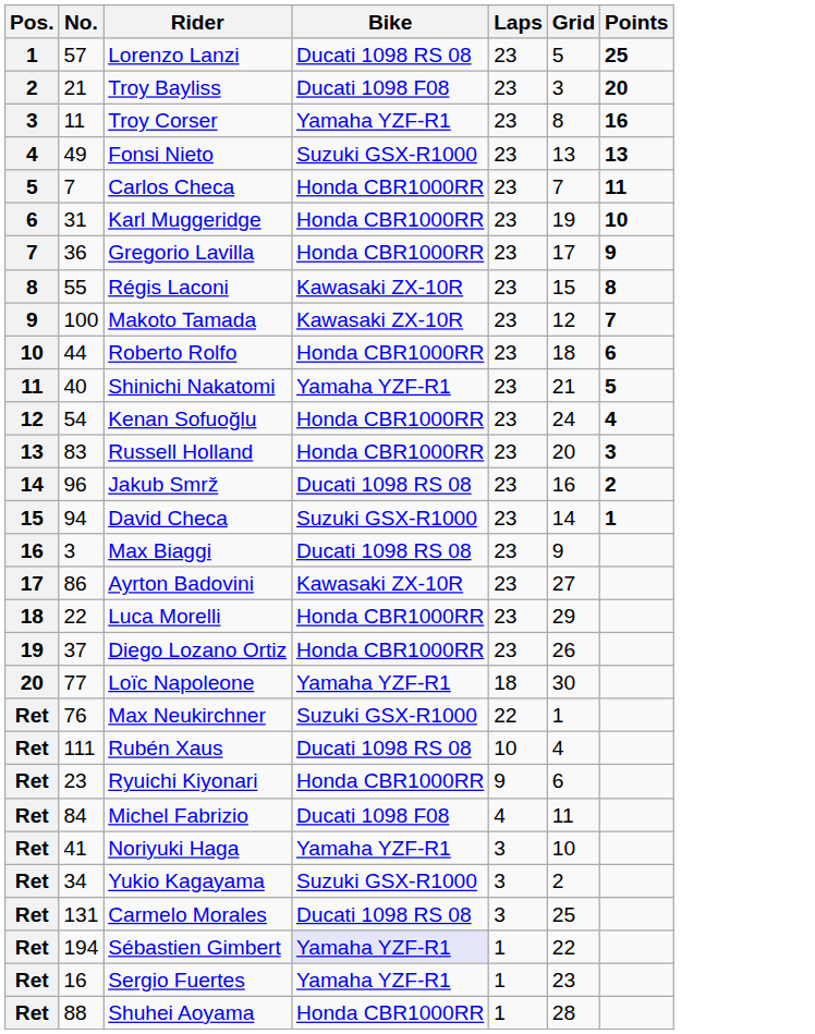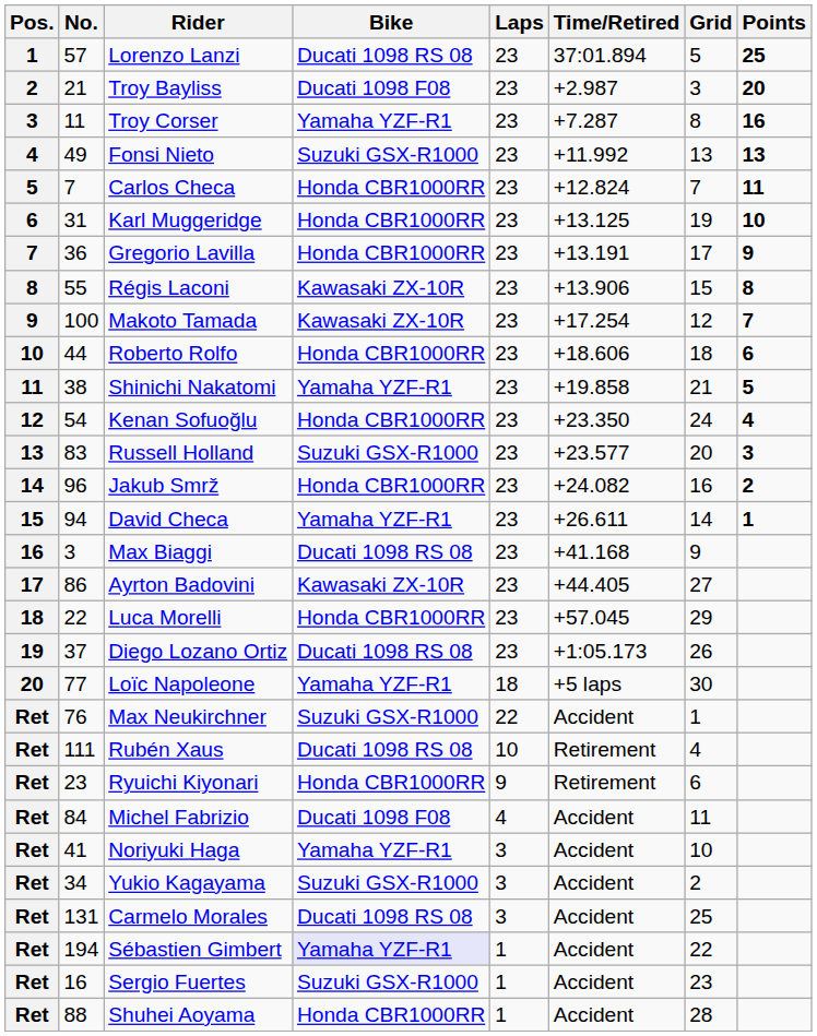 <table class="wikitable" style="font-size: 95%;">
 <tr>
 <th>Pos.</th>
 <th>No.</th>
 <th>Rider</th>
 <th>Bike</th>
 <th>Laps</th>
+<th>Time/Retired</th>
 <th>Grid</th>
 <th>Points</th>
 </tr>
 <tr>
 <th>1</th>
 <td>57</td>
 <td> <a href='#'>Lorenzo Lanzi</a></td>
 <td><a href='#'>Ducati 1098 RS 08</a></td>
 <td>23</td>
+<td>37:01.894</td>
 <td>5</td>
 <td><strong>25</strong></td>
 </tr>
 <tr>
 <th>2</th>
 <td>21</td>
 <td> <a href='#'>Troy Bayliss</a></td>
 <td><a href='#'>Ducati 1098 F08</a></td>
 <td>23</td>
+<td>+2.987</td>
 <td>3</td>
 <td><strong>20</strong></td>
 </tr>
 <tr>
 <th>3</th>
 <td>11</td>
 <td> <a href='#'>Troy Corser</a></td>
 <td><a href='#'>Yamaha YZF-R1</a></td>
 <td>23</td>
+<td>+7.287</td>
 <td>8</td>
 <td><strong>16</strong></td>
 </tr>
 <tr>
 <th>4</th>
 <td>49</td>
 <td> <a href='#'>Fonsi Nieto</a></td>
 <td><a href='#'>Suzuki GSX-R1000</a></td>
 <td>23</td>
+<td>+11.992</td>
 <td>13</td>
 <td><strong>13</strong></td>
 </tr>
 <tr>
 <th>5</th>
 <td>7</td>
 <td> <a href='#'>Carlos Checa</a></td>
 <td><a href='#'>Honda CBR1000RR</a></td>
 <td>23</td>
+<td>+12.824</td>
 <td>7</td>
 <td><strong>11</strong></td>
 </tr>
 <tr>
 <th>6</th>
 <td>31</td>
 <td> <a href='#'>Karl Muggeridge</a></td>
 <td><a href='#'>Honda CBR1000RR</a></td>
 <td>23</td>
+<td>+13.125</td>
 <td>19</td>
 <td><strong>10</strong></td>
 </tr>
 <tr>
 <th>7</th>
 <td>36</td>
 <td> <a href='#'>Gregorio Lavilla</a></td>
 <td><a href='#'>Honda CBR1000RR</a></td>
 <td>23</td>
+<td>+13.191</td>
 <td>17</td>
 <td><strong>9</strong></td>
 </tr>
 <tr>
 <th>8</th>
 <td>55</td>
 <td> <a href='#'>Régis Laconi</a></td>
 <td><a href='#'>Kawasaki ZX-10R</a></td>
 <td>23</td>
+<td>+13.906</td>
 <td>15</td>
 <td><strong>8</strong></td>
 </tr>
 <tr>
 <th>9</th>
 <td>100</td>
 <td> <a href='#'>Makoto Tamada</a></td>
 <td><a href='#'>Kawasaki ZX-10R</a></td>
 <td>23</td>
+<td>+17.254</td>
 <td>12</td>
 <td><strong>7</strong></td>
 </tr>
 <tr>
 <th>10</th>
 <td>44</td>
 <td> <a href='#'>Roberto Rolfo</a></td>
 <td><a href='#'>Honda CBR1000RR</a></td>
 <td>23</td>
+<td>+18.606</td>
 <td>18</td>
 <td><strong>6</strong></td>
 </tr>
 <tr>
 <th>11</th>
-<td>40</td>
+<td>38</td>
 <td> <a href='#'>Shinichi Nakatomi</a></td>
 <td><a href='#'>Yamaha YZF-R1</a></td>
 <td>23</td>
+<td>+19.858</td>
 <td>21</td>
 <td><strong>5</strong></td>
 </tr>
 <tr>
 <th>12</th>
 <td>54</td>
 <td> <a href='#'>Kenan Sofuoğlu</a></td>
 <td><a href='#'>Honda CBR1000RR</a></td>
 <td>23</td>
+<td>+23.350</td>
 <td>24</td>
 <td><strong>4</strong></td>
 </tr>
 <tr>
 <th>13</th>
 <td>83</td>
 <td> <a href='#'>Russell Holland</a></td>
-<td><a href='#'>Honda CBR1000RR</a></td>
+<td><a href='#'>Suzuki GSX-R1000</a></td>
 <td>23</td>
+<td>+23.577</td>
 <td>20</td>
 <td><strong>3</strong></td>
 </tr>
 <tr>
 <th>14</th>
 <td>96</td>
 <td> <a href='#'>Jakub Smrž</a></td>
-<td><a href='#'>Ducati 1098 RS 08</a></td>
+<td><a href='#'>Honda CBR1000RR</a></td>
 <td>23</td>
+<td>+24.082</td>
 <td>16</td>
 <td><strong>2</strong></td>
 </tr>
 <tr>
 <th>15</th>
 <td>94</td>
 <td> <a href='#'>David Checa</a></td>
-<td><a href='#'>Suzuki GSX-R1000</a></td>
+<td><a href='#'>Yamaha YZF-R1</a></td>
 <td>23</td>
+<td>+26.611</td>
 <td>14</td>
 <td><strong>1</strong></td>
 </tr>
 <tr>
 <th>16</th>
 <td>3</td>
 <td> <a href='#'>Max Biaggi</a></td>
 <td><a href='#'>Ducati 1098 RS 08</a></td>
 <td>23</td>
+<td>+41.168</td>
 <td>9</td>
 <td></td>
 </tr>
 <tr>
 <th>17</th>
 <td>86</td>
 <td> <a href='#'>Ayrton Badovini</a></td>
 <td><a href='#'>Kawasaki ZX-10R</a></td>
 <td>23</td>
+<td>+44.405</td>
 <td>27</td>
 <td></td>
 </tr>
 <tr>
 <th>18</th>
 <td>22</td>
 <td> <a href='#'>Luca Morelli</a></td>
 <td><a href='#'>Honda CBR1000RR</a></td>
 <td>23</td>
+<td>+57.045</td>
 <td>29</td>
 <td></td>
 </tr>
 <tr>
 <th>19</th>
 <td>37</td>
 <td> <a href='#'>Diego Lozano Ortiz</a></td>
-<td><a href='#'>Honda CBR1000RR</a></td>
+<td><a href='#'>Ducati 1098 RS 08</a></td>
 <td>23</td>
+<td>+1:05.173</td>
 <td>26</td>
 <td></td>
 </tr>
 <tr>
 <th>20</th>
 <td>77</td>
 <td> <a href='#'>Loïc Napoleone</a></td>
 <td><a href='#'>Yamaha YZF-R1</a></td>
 <td>18</td>
+<td>+5 laps</td>
 <td>30</td>
 <td></td>
 </tr>
 <tr>
 <th>Ret</th>
 <td>76</td>
 <td> <a href='#'>Max Neukirchner</a></td>
 <td><a href='#'>Suzuki GSX-R1000</a></td>
 <td>22</td>
+<td>Accident</td>
 <td>1</td>
 <td></td>
 </tr>
 <tr>
 <th>Ret</th>
 <td>111</td>
 <td> <a href='#'>Rubén Xaus</a></td>
 <td><a href='#'>Ducati 1098 RS 08</a></td>
 <td>10</td>
+<td>Retirement</td>
 <td>4</td>
 <td></td>
 </tr>
 <tr>
 <th>Ret</th>
 <td>23</td>
 <td> <a href='#'>Ryuichi Kiyonari</a></td>
 <td><a href='#'>Honda CBR1000RR</a></td>
 <td>9</td>
+<td>Retirement</td>
 <td>6</td>
 <td></td>
 </tr>
 <tr>
 <th>Ret</th>
 <td>84</td>
 <td> <a href='#'>Michel Fabrizio</a></td>
 <td><a href='#'>Ducati 1098 F08</a></td>
 <td>4</td>
+<td>Accident</td>
 <td>11</td>
 <td></td>
 </tr>
 <tr>
 <th>Ret</th>
 <td>41</td>
 <td> <a href='#'>Noriyuki Haga</a></td>
 <td><a href='#'>Yamaha YZF-R1</a></td>
 <td>3</td>
+<td>Accident</td>
 <td>10</td>
 <td></td>
 </tr>
 <tr>
 <th>Ret</th>
 <td>34</td>
 <td> <a href='#'>Yukio Kagayama</a></td>
 <td><a href='#'>Suzuki GSX-R1000</a></td>
 <td>3</td>
+<td>Accident</td>
 <td>2</td>
 <td></td>
 </tr>
 <tr>
 <th>Ret</th>
 <td>131</td>
 <td> <a href='#'>Carmelo Morales</a></td>
 <td><a href='#'>Ducati 1098 RS 08</a></td>
 <td>3</td>
+<td>Accident</td>
 <td>25</td>
 <td></td>
 </tr>
 <tr>
 <th>Ret</th>
 <td>194</td>
 <td> <a href='#'>Sébastien Gimbert</a></td>
 <td style="background: lavender;"><a href='#'>Yamaha YZF-R1</a></td>
 <td>1</td>
+<td>Accident</td>
 <td>22</td>
 <td></td>
 </tr>
 <tr>
 <th>Ret</th>
 <td>16</td>
 <td> <a href='#'>Sergio Fuertes</a></td>
-<td><a href='#'>Yamaha YZF-R1</a></td>
+<td><a href='#'>Suzuki GSX-R1000</a></td>
 <td>1</td>
+<td>Accident</td>
 <td>23</td>
 <td></td>
 </tr>
 <tr>
 <th>Ret</th>
 <td>88</td>
 <td> <a href='#'>Shuhei Aoyama</a></td>
 <td><a href='#'>Honda CBR1000RR</a></td>
 <td>1</td>
+<td>Accident</td>
 <td>28</td>
 <td></td>
 </tr>
 </table>
